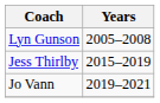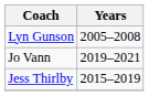 <table class="wikitable collapsible">
 <tr>
 <th>Coach</th>
 <th>Years</th>
 </tr>
 <tr>
 <td> <a href='#'>Lyn Gunson</a></td>
 <td>2005–2008</td>
 </tr>
 <tr>
+<td> Jo Vann </td>
+<td>2019–2021</td>
+</tr>
+<tr>
 <td> <a href='#'>Jess Thirlby</a></td>
 <td>2015–2019</td>
 </tr>
 <tr>
-<td> Jo Vann </td>
-<td>2019–2021</td>
-</tr>
-<tr>
 </tr>
 </table>
